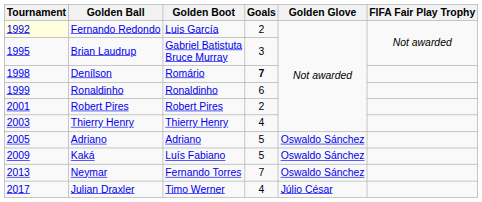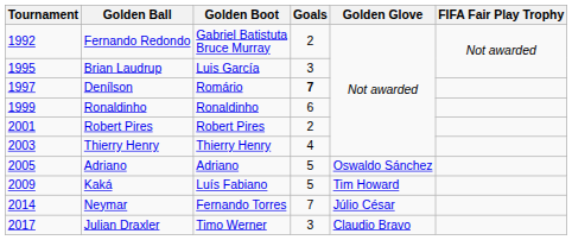 <table class="wikitable">
 <tr>
 <th>Tournament</th>
 <th>Golden Ball</th>
 <th>Golden Boot</th>
 <th>Goals</th>
 <th>Golden Glove</th>
 <th>FIFA Fair Play Trophy</th>
 </tr>
 <tr>
-<td style="background: lightyellow;"> <a href='#'>1992</a></td>
+<td> <a href='#'>1992</a></td>
 <td> <a href='#'>Fernando Redondo</a></td>
-<td> <a href='#'>Luis García</a></td>
+<td> <a href='#'>Gabriel Batistuta</a><br> <a href='#'>Bruce Murray</a></td>
 <td align=center>2</td>
 <td rowspan="6" align=center><em>Not awarded</em></td>
 <td rowspan="2" align=center><em>Not awarded</em></td>
 </tr>
 <tr>
 <td> <a href='#'>1995</a></td>
 <td> <a href='#'>Brian Laudrup</a></td>
-<td> <a href='#'>Gabriel Batistuta</a><br> <a href='#'>Bruce Murray</a></td>
+<td> <a href='#'>Luis García</a></td>
 <td align=center>3</td>
 </tr>
 <tr>
-<td> <a href='#'>1998</a></td>
+<td> <a href='#'>1997</a></td>
 <td> <a href='#'>Denílson</a></td>
 <td> <a href='#'>Romário</a></td>
 <td align=center><strong>7</strong></td>
 <td></td>
 </tr>
 <tr>
 <td> <a href='#'>1999</a></td>
 <td> <a href='#'>Ronaldinho</a></td>
 <td> <a href='#'>Ronaldinho</a></td>
 <td align=center>6</td>
 <td><br></td>
 </tr>
 <tr>
 <td>  <a href='#'>2001</a></td>
 <td> <a href='#'>Robert Pires</a></td>
 <td> <a href='#'>Robert Pires</a></td>
 <td align=center>2</td>
 <td></td>
 </tr>
 <tr>
 <td> <a href='#'>2003</a></td>
 <td> <a href='#'>Thierry Henry</a></td>
 <td> <a href='#'>Thierry Henry</a></td>
 <td align=center>4</td>
 <td></td>
 </tr>
 <tr>
 <td> <a href='#'>2005</a></td>
 <td> <a href='#'>Adriano</a></td>
 <td> <a href='#'>Adriano</a></td>
 <td align=center>5</td>
 <td> <a href='#'>Oswaldo Sánchez</a></td>
 <td></td>
 </tr>
 <tr>
 <td> <a href='#'>2009</a></td>
 <td> <a href='#'>Kaká</a></td>
 <td> <a href='#'>Luís Fabiano</a></td>
 <td align=center>5</td>
-<td> <a href='#'>Oswaldo Sánchez</a></td>
+<td> <a href='#'>Tim Howard</a></td>
 <td></td>
 </tr>
 <tr>
-<td> <a href='#'>2013</a></td>
+<td> <a href='#'>2014</a></td>
 <td> <a href='#'>Neymar</a></td>
 <td> <a href='#'>Fernando Torres</a></td>
 <td align=center>7</td>
-<td> <a href='#'>Oswaldo Sánchez</a></td>
+<td> <a href='#'>Júlio César</a></td>
 <td></td>
 </tr>
 <tr>
 <td> <a href='#'>2017</a></td>
 <td> <a href='#'>Julian Draxler</a></td>
 <td> <a href='#'>Timo Werner</a></td>
-<td align=center>4</td>
-<td> <a href='#'>Júlio César</a></td>
+<td align=center>3</td>
+<td> <a href='#'>Claudio Bravo</a></td>
 <td></td>
 </tr>
 </table>
